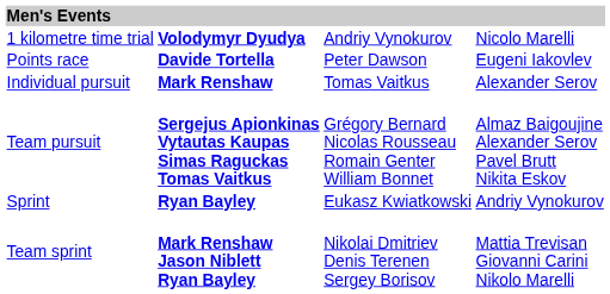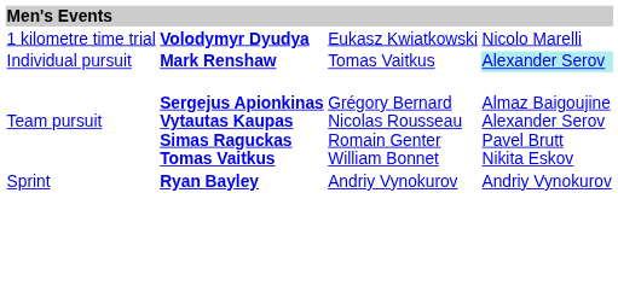 <table>
 <tr bgcolor="#cccccc">
 <td colspan=4><strong>Men's Events</strong></td>
 </tr>
 <tr>
 <td><a href='#'>1 kilometre time trial</a> <br></td>
 <td><strong><a href='#'>Volodymyr Dyudya</a><br><small></small></strong></td>
-<td><a href='#'>Andriy Vynokurov</a><br><small></small></td>
+<td><a href='#'>Eukasz Kwiatkowski</a><br><small></small></td>
 <td><a href='#'>Nicolo Marelli</a><br><small></small></td>
-</tr>
-<tr>
-<td><a href='#'>Points race</a> <br></td>
-<td><strong><a href='#'>Davide Tortella</a><br><small></small></strong></td>
-<td><a href='#'>Peter Dawson</a><br><small></small></td>
-<td><a href='#'>Eugeni Iakovlev</a><br><small></small></td>
 </tr>
 <tr>
 <td><a href='#'>Individual pursuit</a> <br></td>
 <td><strong><a href='#'>Mark Renshaw</a><br><small></small></strong></td>
 <td><a href='#'>Tomas Vaitkus</a><br><small></small></td>
-<td><a href='#'>Alexander Serov</a><br><small></small></td>
+<td style="background: paleturquoise;"><a href='#'>Alexander Serov</a><br><small></small></td>
 </tr>
 <tr>
 <td><a href='#'>Team pursuit</a> <br></td>
 <td><strong><br><a href='#'>Sergejus Apionkinas</a><br><a href='#'>Vytautas Kaupas</a><br><a href='#'>Simas Raguckas</a><br><a href='#'>Tomas Vaitkus</a></strong></td>
 <td><br><a href='#'>Grégory Bernard</a><br><a href='#'>Nicolas Rousseau</a><br><a href='#'>Romain Genter</a><br><a href='#'>William Bonnet</a></td>
 <td><br><a href='#'>Almaz Baigoujine</a><br><a href='#'>Alexander Serov</a><br><a href='#'>Pavel Brutt</a><br><a href='#'>Nikita Eskov</a></td>
 </tr>
 <tr>
 <td><a href='#'>Sprint</a> <br></td>
 <td><strong><a href='#'>Ryan Bayley</a><br><small></small></strong></td>
-<td><a href='#'>Eukasz Kwiatkowski</a><br><small></small></td>
+<td><a href='#'>Andriy Vynokurov</a><br><small></small></td>
 <td><a href='#'>Andriy Vynokurov</a><br><small></small></td>
 </tr>
-<tr>
-<td><a href='#'>Team sprint</a> <br></td>
-<td><strong><br><a href='#'>Mark Renshaw</a><br><a href='#'>Jason Niblett</a><br><a href='#'>Ryan Bayley</a></strong></td>
-<td><br><a href='#'>Nikolai Dmitriev</a><br><a href='#'>Denis Terenen</a><br><a href='#'>Sergey Borisov</a></td>
-<td><br><a href='#'>Mattia Trevisan</a><br><a href='#'>Giovanni Carini</a><br><a href='#'>Nikolo Marelli</a></td>
-</tr>
 </table>
